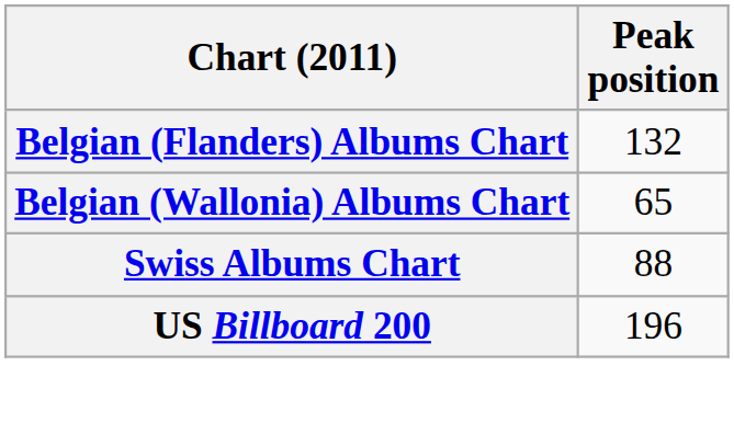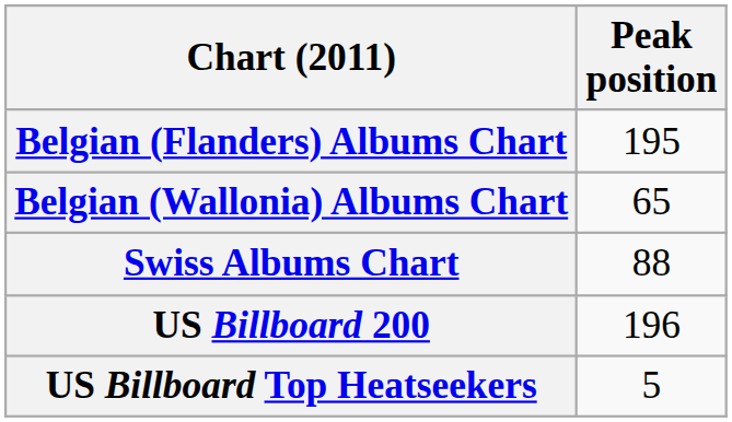 <table class="wikitable sortable plainrowheaders" style="text-align:center;">
 <tr>
 <th>Chart (2011)</th>
 <th>Peak<br>position</th>
 </tr>
 <tr>
 <th scope="row"><a href='#'>Belgian (Flanders) Albums Chart</a></th>
-<td>132</td>
+<td>195</td>
 </tr>
 <tr>
 <th scope="row"><a href='#'>Belgian (Wallonia) Albums Chart</a></th>
 <td>65</td>
 </tr>
 <tr>
 <th scope="row"><a href='#'>Swiss Albums Chart</a></th>
 <td>88</td>
 </tr>
 <tr>
 <th scope="row">US <a href='#'><em>Billboard</em> 200</a></th>
 <td>196</td>
 </tr>
+<tr>
+<th scope="row">US <em>Billboard</em> <a href='#'>Top Heatseekers</a></th>
+<td>5</td>
+</tr>
 </table>
